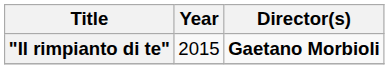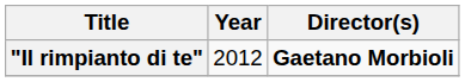 <table class="wikitable plainrowheaders" style="text-align:center;">
 <tr>
 <th>Title</th>
 <th>Year</th>
 <th>Director(s)</th>
 </tr>
 <tr>
 <th scope="row">"Il rimpianto di te"</th>
-<td>2015</td>
+<td>2012</td>
 <td><strong>Gaetano Morbioli</strong></td>
 </tr>
 <tr>
 </tr>
 </table>
